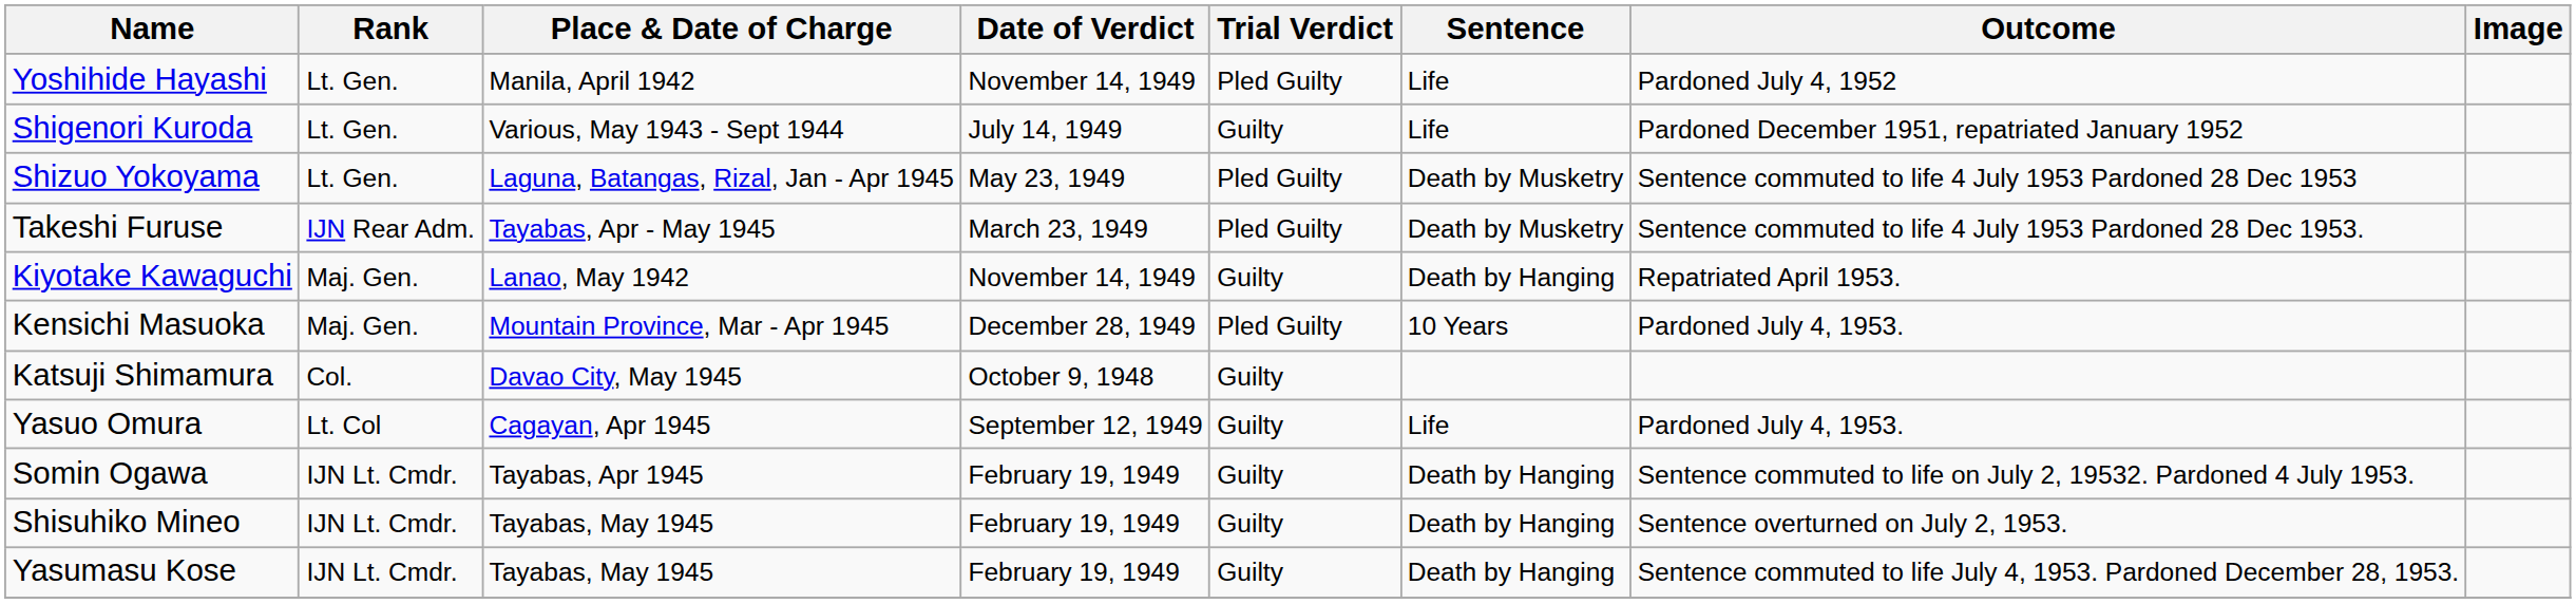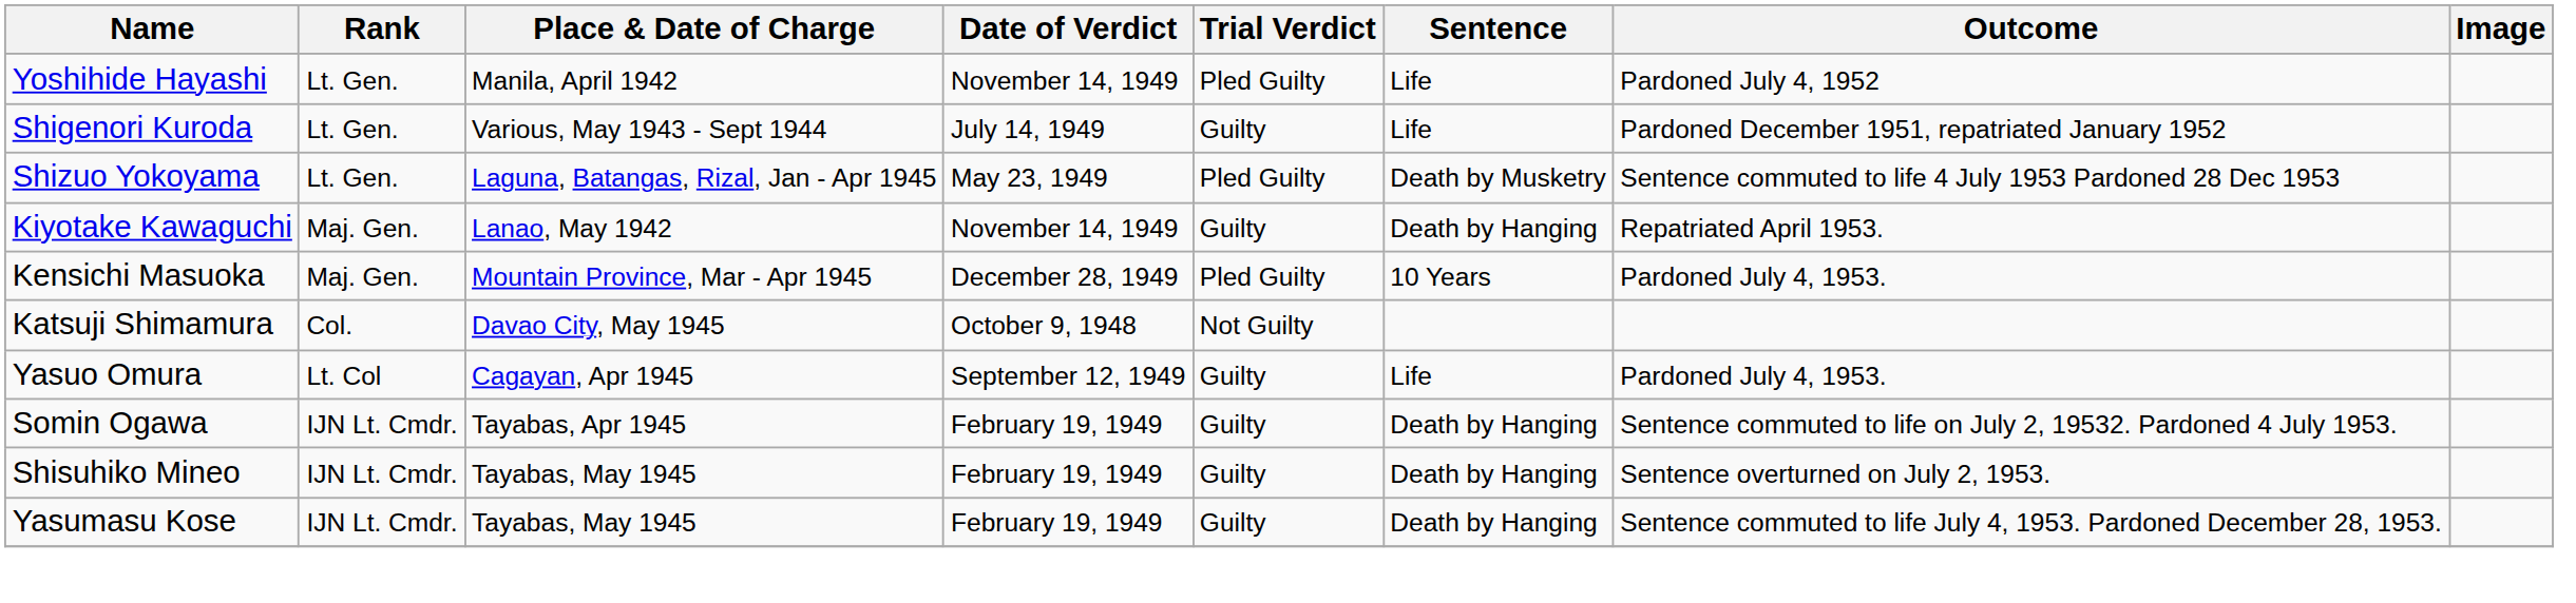 <table class="wikitable sortable">
 <tr>
 <th>Name</th>
 <th>Rank</th>
 <th>Place & Date of Charge</th>
 <th>Date of Verdict</th>
 <th>Trial Verdict</th>
 <th>Sentence</th>
 <th>Outcome</th>
 <th>Image</th>
 </tr>
 <tr>
 <td><a href='#'>Yoshihide Hayashi</a></td>
 <td><small>Lt. Gen.</small></td>
 <td><small>Manila, April 1942</small></td>
 <td><small>November 14, 1949</small></td>
 <td><small>Pled Guilty</small></td>
 <td><small>Life</small></td>
 <td><small>Pardoned July 4, 1952</small></td>
 <td><br></td>
 </tr>
 <tr>
 <td><a href='#'>Shigenori Kuroda</a></td>
 <td><small>Lt. Gen.</small></td>
 <td><small>Various, May 1943 - Sept 1944</small></td>
 <td><small>July 14, 1949</small></td>
 <td><small>Guilty</small></td>
 <td><small>Life</small></td>
 <td><small>Pardoned December 1951, repatriated January 1952</small></td>
 <td><br></td>
 </tr>
 <tr>
 <td><a href='#'>Shizuo Yokoyama</a></td>
 <td><small>Lt. Gen.</small></td>
 <td><small><a href='#'>Laguna</a>, <a href='#'>Batangas</a>, <a href='#'>Rizal</a>, Jan - Apr 1945</small></td>
 <td><small>May 23, 1949</small></td>
 <td><small>Pled Guilty</small></td>
 <td><small>Death by Musketry</small></td>
 <td><small>Sentence commuted to life  4 July 1953 Pardoned 28 Dec 1953</small></td>
 <td><br></td>
 </tr>
 <tr>
-<td>Takeshi Furuse</td>
-<td><small><a href='#'>IJN</a> Rear Adm.</small></td>
-<td><small><a href='#'>Tayabas</a>, Apr - May 1945</small></td>
-<td><small>March 23, 1949</small></td>
-<td><small>Pled Guilty</small></td>
-<td><small>Death by Musketry</small></td>
-<td><small>Sentence commuted to life  4 July 1953 Pardoned 28 Dec 1953.</small></td>
-<td></td>
-</tr>
-<tr>
 <td><a href='#'>Kiyotake Kawaguchi</a></td>
 <td><small>Maj. Gen.</small></td>
 <td><small><a href='#'>Lanao</a>, May 1942</small></td>
 <td><small>November 14, 1949</small></td>
 <td><small>Guilty</small></td>
 <td><small>Death by Hanging</small></td>
 <td><small>Repatriated April 1953.</small></td>
 <td><br></td>
 </tr>
 <tr>
 <td>Kensichi Masuoka</td>
 <td><small>Maj. Gen.</small></td>
 <td><small><a href='#'>Mountain Province</a>, Mar - Apr 1945</small></td>
 <td><small>December 28, 1949</small></td>
 <td><small>Pled Guilty</small></td>
 <td><small>10 Years</small></td>
 <td><small>Pardoned July 4, 1953.</small></td>
 <td></td>
 </tr>
 <tr>
 <td>Katsuji Shimamura</td>
 <td><small>Col.</small></td>
 <td><small><a href='#'>Davao City</a>, May 1945</small></td>
 <td><small>October 9, 1948</small></td>
-<td><small>Guilty</small></td>
+<td><small>Not Guilty</small></td>
 <td></td>
 <td></td>
 <td></td>
 </tr>
 <tr>
 <td>Yasuo Omura</td>
 <td><small>Lt. Col</small></td>
 <td><small><a href='#'>Cagayan</a>, Apr 1945</small></td>
 <td><small>September 12, 1949</small></td>
 <td><small>Guilty</small></td>
 <td><small>Life</small></td>
 <td><small>Pardoned July 4, 1953.</small></td>
 <td></td>
 </tr>
 <tr>
 <td>Somin Ogawa</td>
 <td><small>IJN Lt. Cmdr.</small></td>
 <td><small>Tayabas, Apr 1945</small></td>
 <td><small>February 19, 1949</small></td>
 <td><small>Guilty</small></td>
 <td><small>Death by Hanging</small></td>
 <td><small>Sentence commuted to life on July 2, 19532. Pardoned 4 July 1953.</small></td>
 <td></td>
 </tr>
 <tr>
 <td>Shisuhiko Mineo</td>
 <td><small>IJN Lt. Cmdr.</small></td>
 <td><small>Tayabas, May 1945</small></td>
 <td><small>February 19, 1949</small></td>
 <td><small>Guilty</small></td>
 <td><small>Death by Hanging</small></td>
 <td><small>Sentence overturned on July 2, 1953.</small></td>
 <td></td>
 </tr>
 <tr>
 <td>Yasumasu Kose</td>
 <td><small>IJN Lt. Cmdr.</small></td>
 <td><small>Tayabas, May 1945</small></td>
 <td><small>February 19, 1949</small></td>
 <td><small>Guilty</small></td>
 <td><small>Death by Hanging</small></td>
 <td><small>Sentence commuted to life July 4, 1953. Pardoned December 28, 1953.</small></td>
 <td></td>
 </tr>
 <tr>
 </tr>
 </table>
